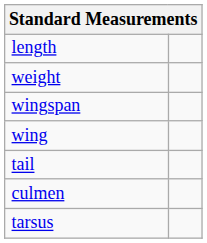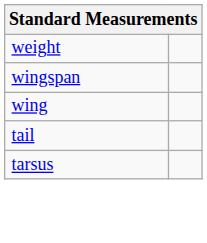 <table class="wikitable" style="font-size: 87%;">
 <tr>
 <th colspan="2">Standard Measurements</th>
-</tr>
-<tr>
-<td style="padding-right: 1em;padding-left:0.35em;"><a href='#'>length</a></td>
-<td style="padding-right: 0.5em;padding-left:0.5em;"></td>
 </tr>
 <tr>
 <td style="padding-right: 1em;padding-left:0.35em;"><a href='#'>weight</a></td>
 <td style="padding-right: 0.5em;padding-left:0.5em;"></td>
 </tr>
 <tr>
 <td style="padding-right: 1em;padding-left:0.35em;"><a href='#'>wingspan</a></td>
 <td style="padding-right: 0.5em;padding-left:0.5em;"></td>
 </tr>
 <tr>
 <td style="padding-right: 1em;padding-left:0.35em;"><a href='#'>wing</a></td>
 <td style="padding-right: 0.5em;padding-left:0.5em;"></td>
 </tr>
 <tr>
 <td style="padding-right: 1em;padding-left:0.35em;"><a href='#'>tail</a></td>
 <td style="padding-right: 0.5em;padding-left:0.5em;"></td>
 </tr>
 <tr>
-<td style="padding-right: 1em;padding-left:0.35em;"><a href='#'>culmen</a></td>
-<td style="padding-right: 0.5em;padding-left:0.5em;"></td>
-</tr>
-<tr>
 <td style="padding-right: 1em;padding-left:0.35em;"><a href='#'>tarsus</a></td>
 <td style="padding-right: 0.5em;padding-left:0.5em;"></td>
 </tr>
 </table>
